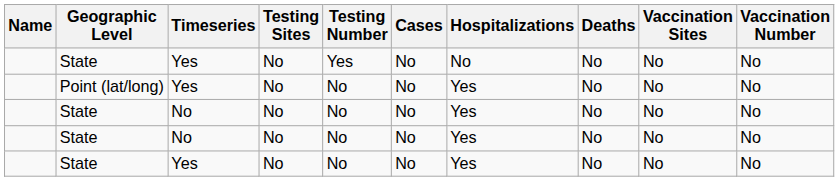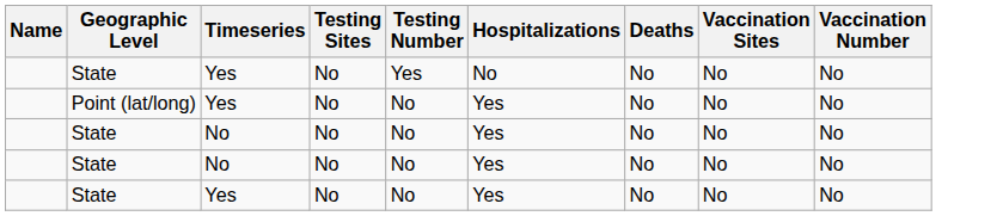 <table class="wikitable sortable mw-collapsible">
 <tr>
 <th>Name</th>
 <th>Geographic<br>Level</th>
 <th>Timeseries</th>
 <th>Testing<br>Sites</th>
 <th>Testing<br>Number</th>
-<th>Cases</th>
 <th>Hospitalizations</th>
 <th>Deaths</th>
 <th>Vaccination<br>Sites</th>
 <th>Vaccination<br>Number</th>
 </tr>
 <tr>
 <td> </td>
 <td>State</td>
 <td>Yes</td>
 <td>No</td>
 <td>Yes</td>
 <td>No</td>
 <td>No</td>
 <td>No</td>
 <td>No</td>
-<td>No</td>
 </tr>
 <tr>
 <td> </td>
 <td>Point (lat/long)</td>
 <td>Yes</td>
+<td>No</td>
+<td>No</td>
+<td>Yes</td>
+<td>No</td>
+<td>No</td>
+<td>No</td>
+</tr>
+<tr>
+<td> </td>
+<td>State</td>
 <td>No</td>
 <td>No</td>
 <td>No</td>
 <td>Yes</td>
 <td>No</td>
 <td>No</td>
 <td>No</td>
 </tr>
 <tr>
 <td> </td>
 <td>State</td>
 <td>No</td>
 <td>No</td>
 <td>No</td>
-<td>No</td>
-<td>Yes</td>
-<td>No</td>
-<td>No</td>
-<td>No</td>
-</tr>
-<tr>
-<td> </td>
-<td>State</td>
-<td>No</td>
-<td>No</td>
-<td>No</td>
-<td>No</td>
 <td>Yes</td>
 <td>No</td>
 <td>No</td>
 <td>No</td>
 </tr>
 <tr>
 <td> </td>
 <td>State</td>
 <td>Yes</td>
 <td>No</td>
 <td>No</td>
-<td>No</td>
 <td>Yes</td>
 <td>No</td>
 <td>No</td>
 <td>No</td>
 </tr>
 </table>
